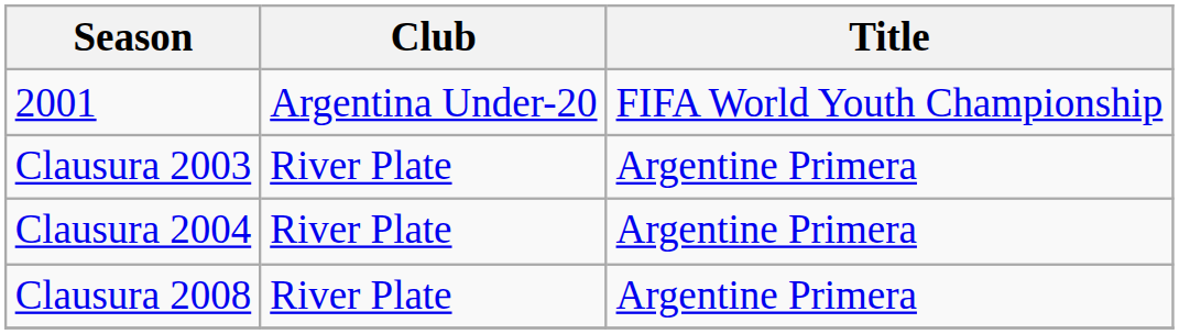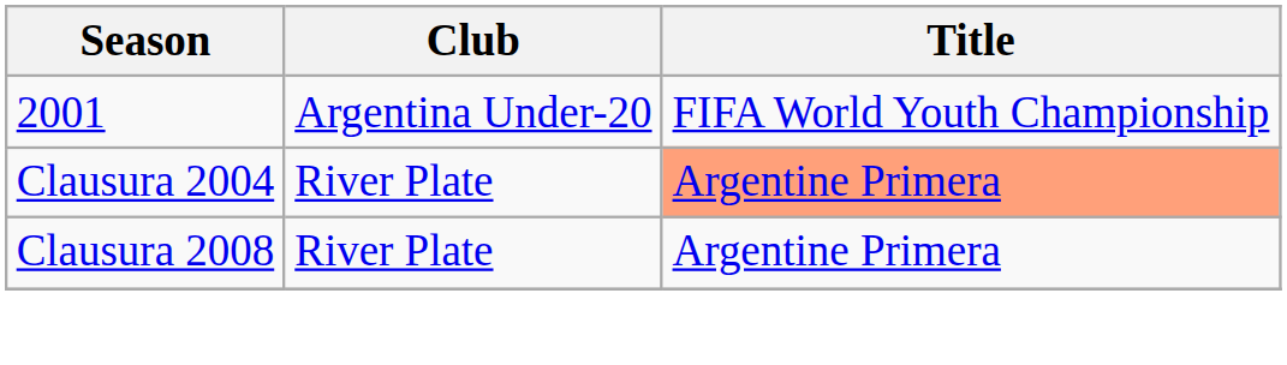 <table class="wikitable">
 <tr>
 <th>Season</th>
 <th>Club</th>
 <th>Title</th>
 </tr>
 <tr>
 <td><a href='#'>2001</a></td>
 <td><a href='#'>Argentina Under-20</a></td>
 <td><a href='#'>FIFA World Youth Championship</a></td>
 </tr>
 <tr>
-<td><a href='#'>Clausura 2003</a></td>
-<td><a href='#'>River Plate</a></td>
-<td><a href='#'>Argentine Primera</a></td>
-</tr>
-<tr>
 <td><a href='#'>Clausura 2004</a></td>
 <td><a href='#'>River Plate</a></td>
-<td><a href='#'>Argentine Primera</a></td>
+<td style="background: lightsalmon;"><a href='#'>Argentine Primera</a></td>
 </tr>
 <tr>
 <td><a href='#'>Clausura 2008</a></td>
 <td><a href='#'>River Plate</a></td>
 <td><a href='#'>Argentine Primera</a></td>
 </tr>
 <tr>
 </tr>
 </table>
